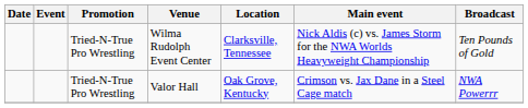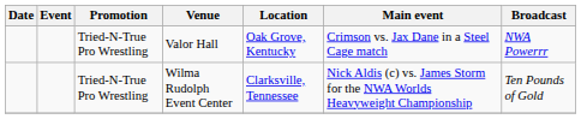 <table class="sortable wikitable succession-box" style="font-size:85%;">
 <tr>
 <th>Date</th>
 <th>Event</th>
 <th>Promotion</th>
 <th>Venue</th>
 <th>Location</th>
 <th>Main event</th>
 <th>Broadcast</th>
 </tr>
 <tr>
 <td></td>
 <td></td>
 <td>Tried-N-True Pro Wrestling</td>
+<td>Valor Hall</td>
+<td><a href='#'>Oak Grove, Kentucky</a></td>
+<td><a href='#'>Crimson</a> vs. <a href='#'>Jax Dane</a> in a <a href='#'>Steel Cage match</a></td>
+<td><em><a href='#'>NWA Powerrr</a></em></td>
+</tr>
+<tr>
+<td></td>
+<td></td>
+<td>Tried-N-True Pro Wrestling</td>
 <td>Wilma Rudolph Event Center</td>
 <td><a href='#'>Clarksville, Tennessee</a></td>
 <td><a href='#'>Nick Aldis</a> (c) vs. <a href='#'>James Storm</a> for the <a href='#'>NWA Worlds Heavyweight Championship</a></td>
 <td><em>Ten Pounds of Gold</em> </td>
 </tr>
 <tr>
-<td></td>
-<td></td>
-<td>Tried-N-True Pro Wrestling</td>
-<td>Valor Hall</td>
-<td><a href='#'>Oak Grove, Kentucky</a></td>
-<td><a href='#'>Crimson</a> vs. <a href='#'>Jax Dane</a> in a <a href='#'>Steel Cage match</a></td>
-<td><em><a href='#'>NWA Powerrr</a></em></td>
-</tr>
-<tr>
 </tr>
 </table>
